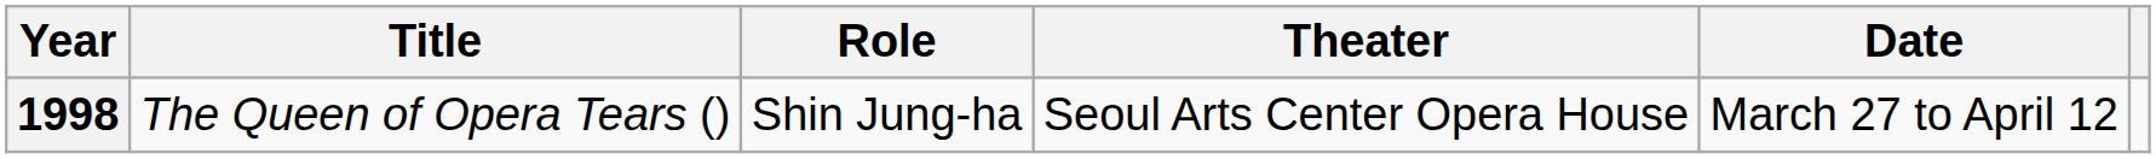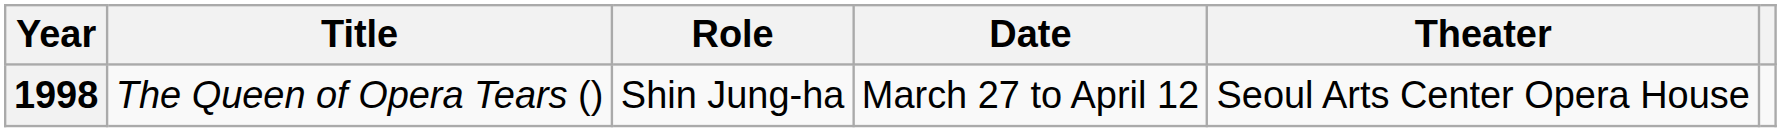 <table class="wikitable plainrowheaders">
 <tr>
 <th scope="col">Year</th>
 <th scope="col">Title</th>
 <th scope="col">Role</th>
+<th scope="col">Date</th>
 <th scope="col">Theater</th>
-<th scope="col">Date</th>
 <th scope="col" class="unsortable"></th>
 </tr>
 <tr>
 <th scope="row">1998</th>
 <td><em>The Queen of Opera Tears</em> ()</td>
 <td>Shin Jung-ha</td>
+<td>March 27 to April 12</td>
 <td>Seoul Arts Center Opera House</td>
-<td>March 27 to April 12</td>
 <td style="text-align:center"></td>
 </tr>
 </table>
